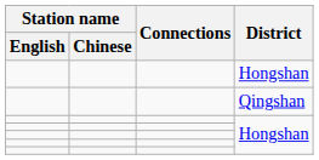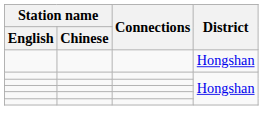 <table class="wikitable">
 <tr>
 <th colspan="2">Station name</th>
 <th rowspan="2">Connections</th>
 <th rowspan="2">District</th>
 </tr>
 <tr>
 <th>English</th>
 <th>Chinese</th>
 </tr>
 <tr>
 <td></td>
 <td><span></span></td>
 <td><br>  </td>
 <td><a href='#'>Hongshan</a></td>
-</tr>
-<tr>
-<td></td>
-<td><span></span></td>
-<td></td>
-<td><a href='#'>Qingshan</a></td>
 </tr>
 <tr>
 <td></td>
 <td><span></span></td>
 <td></td>
 <td rowspan="5"><a href='#'>Hongshan</a></td>
 </tr>
 <tr>
 <td></td>
 <td><span></span></td>
 <td></td>
 </tr>
 <tr>
 <td></td>
 <td><span></span></td>
 <td></td>
 </tr>
 <tr>
 <td></td>
 <td><span></span></td>
 <td></td>
 </tr>
 <tr>
 <td></td>
 <td><span></span></td>
 <td></td>
 </tr>
 </table>
